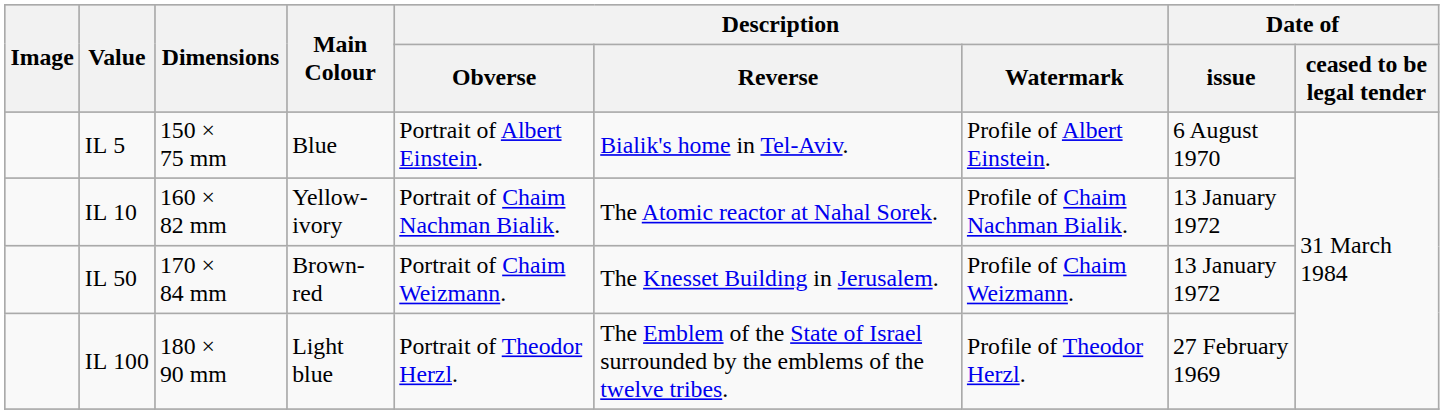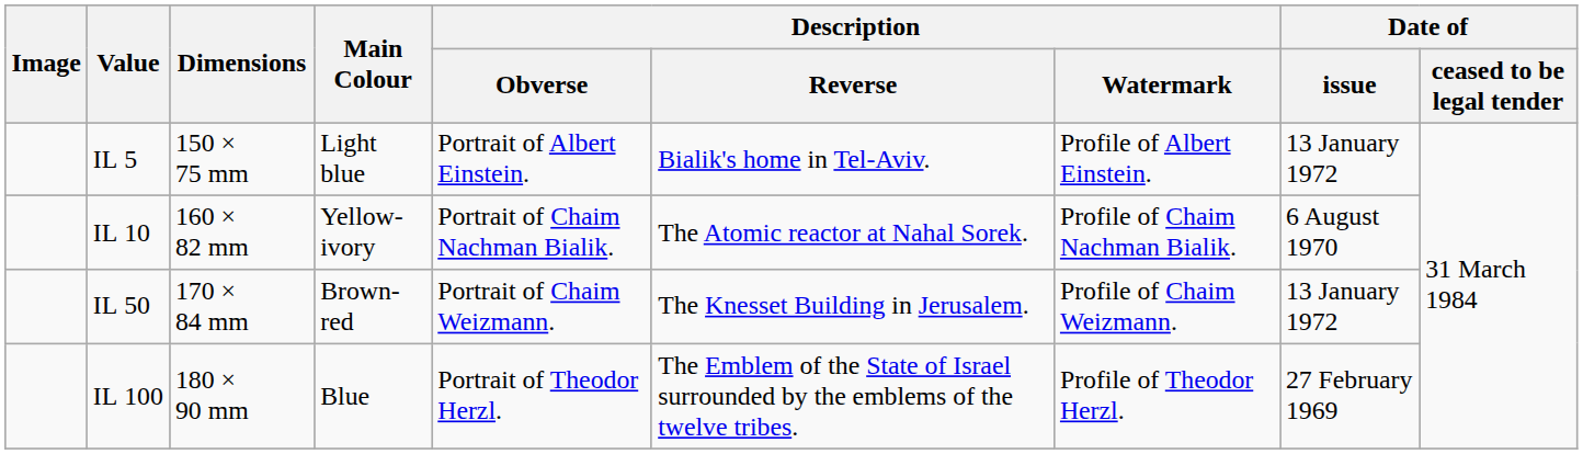 <table class="wikitable" style="font-size: 90%">
 <tr>
 <th rowspan="2">Image</th>
 <th rowspan="2">Value</th>
 <th rowspan="2">Dimensions</th>
 <th rowspan="2">Main Colour</th>
 <th colspan="3">Description</th>
 <th colspan="2">Date of</th>
 </tr>
 <tr>
 <th>Obverse</th>
 <th>Reverse</th>
 <th>Watermark</th>
 <th>issue</th>
 <th>ceased to be legal tender</th>
 </tr>
 <tr>
 <td></td>
 <td>IL 5</td>
 <td>150 × 75 mm</td>
-<td>Blue</td>
+<td>Light blue</td>
 <td>Portrait of <a href='#'>Albert Einstein</a>.</td>
 <td><a href='#'>Bialik's home</a> in <a href='#'>Tel-Aviv</a>.</td>
 <td>Profile of <a href='#'>Albert Einstein</a>.</td>
-<td>6 August 1970</td>
+<td>13 January 1972</td>
 <td rowspan="4">31 March 1984</td>
 </tr>
 <tr>
 <td></td>
 <td>IL 10</td>
 <td>160 × 82 mm</td>
 <td>Yellow-ivory</td>
 <td>Portrait of <a href='#'>Chaim Nachman Bialik</a>.</td>
 <td>The <a href='#'>Atomic reactor at Nahal Sorek</a>.</td>
 <td>Profile of <a href='#'>Chaim Nachman Bialik</a>.</td>
-<td>13 January 1972</td>
+<td>6 August 1970</td>
 </tr>
 <tr>
 <td></td>
 <td>IL 50</td>
 <td>170 × 84 mm</td>
 <td>Brown-red</td>
 <td>Portrait of <a href='#'>Chaim Weizmann</a>.</td>
 <td>The <a href='#'>Knesset Building</a> in <a href='#'>Jerusalem</a>.</td>
 <td>Profile of <a href='#'>Chaim Weizmann</a>.</td>
 <td>13 January 1972</td>
 </tr>
 <tr>
 <td></td>
 <td>IL 100</td>
 <td>180 × 90 mm</td>
-<td>Light blue</td>
+<td>Blue</td>
 <td>Portrait of <a href='#'>Theodor Herzl</a>.</td>
 <td>The <a href='#'>Emblem</a> of the <a href='#'>State of Israel</a> surrounded by the emblems of the <a href='#'>twelve tribes</a>.</td>
 <td>Profile of <a href='#'>Theodor Herzl</a>.</td>
 <td>27 February 1969</td>
 </tr>
 </table>
